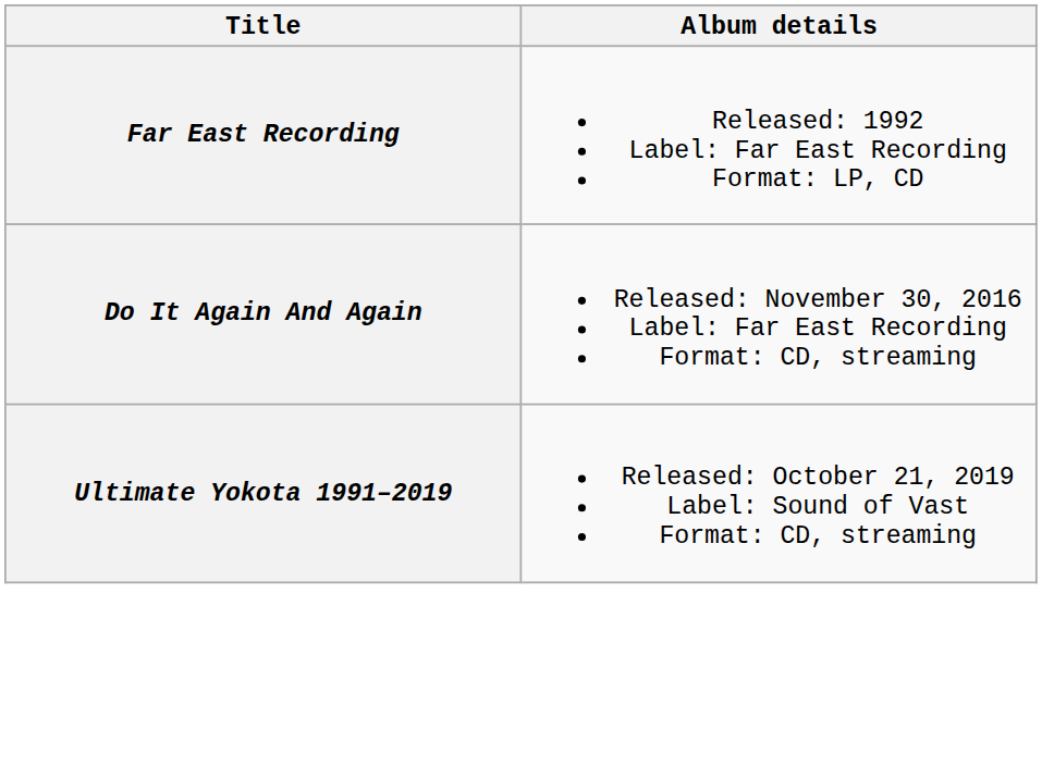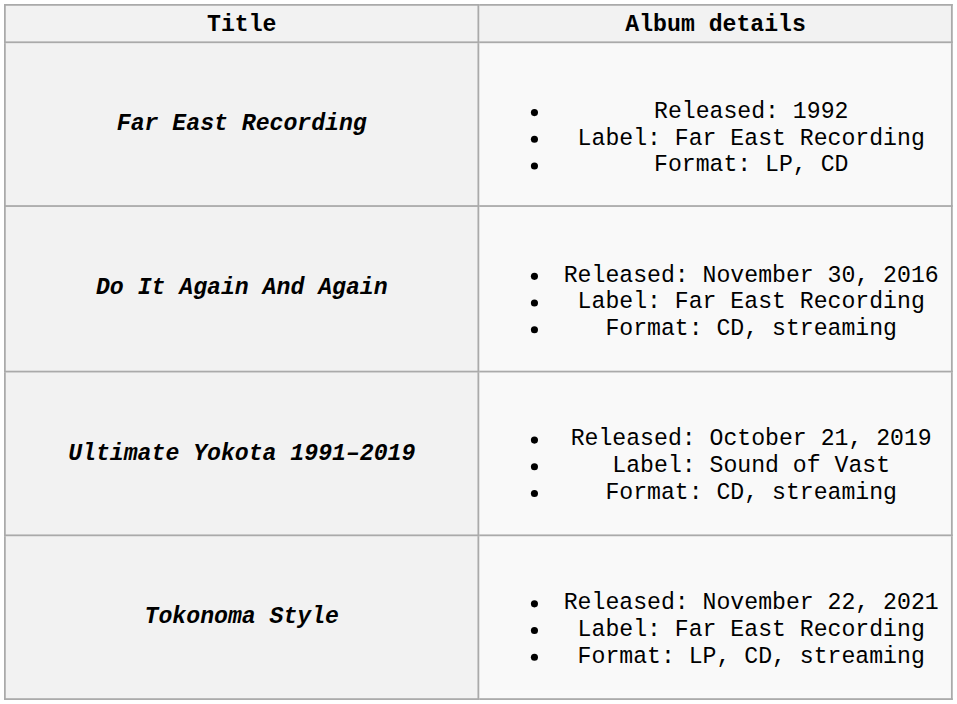 <table class="wikitable plainrowheaders" style="text-align:center;">
 <tr>
 <th scope="col" rowspan="1" style="width:20em;">Title</th>
 <th scope="col" rowspan="1" style="width:20em;">Album details</th>
 </tr>
 <tr>
 <th scope=row><em>Far East Recording</em></th>
 <td><br><ul><li>Released: 1992</li><li>Label: Far East Recording</li><li>Format: LP, CD</li></ul></td>
 </tr>
 <tr>
 <th scope=row><em>Do It Again And Again</em></th>
 <td><br><ul><li>Released: November 30, 2016</li><li>Label: Far East Recording</li><li>Format: CD, streaming</li></ul></td>
 </tr>
 <tr>
 <th scope=row><em>Ultimate Yokota 1991–2019</em></th>
 <td><br><ul><li>Released: October 21, 2019</li><li>Label: Sound of Vast</li><li>Format: CD, streaming</li></ul></td>
 </tr>
+<tr>
+<th scope=row><em>Tokonoma Style</em></th>
+<td><br><ul><li>Released: November 22, 2021</li><li>Label: Far East Recording</li><li>Format: LP, CD, streaming</li></ul></td>
+</tr>
 </table>
